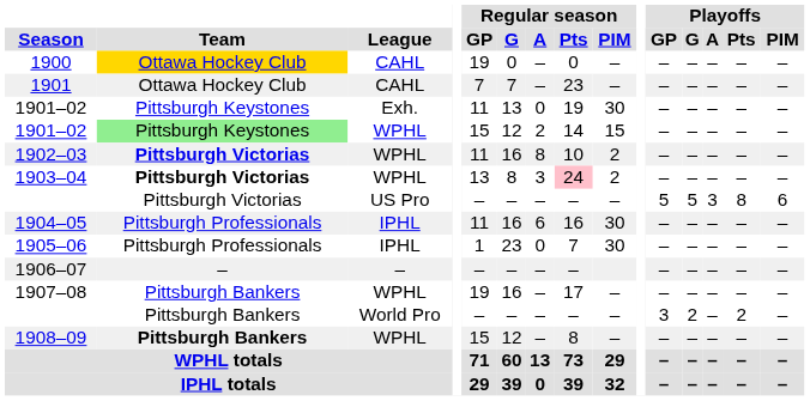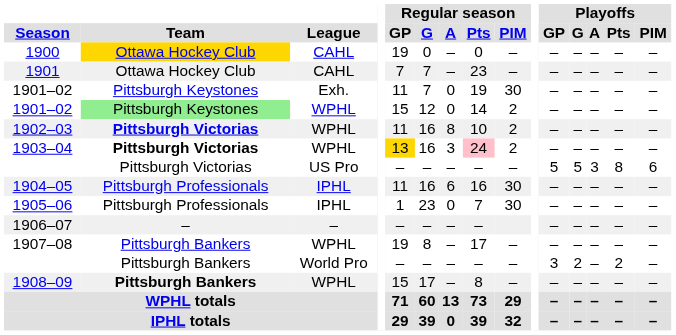 <table BORDER="0" CELLPADDING="1" CELLSPACING="0" width="55%" style="text-align:center">
 <tr bgcolor="#e0e0e0">
 <th colspan="3" bgcolor="#ffffff"> </th>
 <th rowspan="99" bgcolor="#ffffff"> </th>
 <th colspan="5">Regular season</th>
 <th rowspan="99" bgcolor="#ffffff"> </th>
 <th colspan="5">Playoffs</th>
 </tr>
 <tr bgcolor="#e0e0e0">
 <th><a href='#'>Season</a></th>
 <th>Team</th>
 <th>League</th>
 <th>GP</th>
 <th><a href='#'>G</a></th>
 <th><a href='#'>A</a></th>
 <th><a href='#'>Pts</a></th>
 <th><a href='#'>PIM</a></th>
 <th>GP</th>
 <th>G</th>
 <th>A</th>
 <th>Pts</th>
 <th>PIM</th>
 </tr>
 <tr ALIGN="center">
 <td><a href='#'>1900</a></td>
 <td style="background: gold;"><a href='#'>Ottawa Hockey Club</a></td>
 <td><a href='#'>CAHL</a></td>
 <td>19</td>
 <td>0</td>
 <td>–</td>
 <td>0</td>
 <td>–</td>
 <td>–</td>
 <td>–</td>
 <td>–</td>
 <td>–</td>
 <td>–</td>
 </tr>
 <tr ALIGN="center" bgcolor="#f0f0f0">
 <td><a href='#'>1901</a></td>
 <td>Ottawa Hockey Club</td>
 <td>CAHL</td>
 <td>7</td>
 <td>7</td>
 <td>–</td>
 <td>23</td>
 <td>–</td>
 <td>–</td>
 <td>–</td>
 <td>–</td>
 <td>–</td>
 <td>–</td>
 </tr>
 <tr ALIGN="center">
 <td>1901–02</td>
 <td><a href='#'>Pittsburgh Keystones</a></td>
 <td>Exh.</td>
 <td>11</td>
-<td>13</td>
+<td>7</td>
 <td>0</td>
 <td>19</td>
 <td>30</td>
 <td>–</td>
 <td>–</td>
 <td>–</td>
 <td>–</td>
 <td>–</td>
 </tr>
 <tr ALIGN="center">
 <td><a href='#'>1901–02</a></td>
 <td style="background: lightgreen;">Pittsburgh Keystones</td>
 <td><a href='#'>WPHL</a></td>
 <td>15</td>
 <td>12</td>
+<td>0</td>
+<td>14</td>
 <td>2</td>
-<td>14</td>
-<td>15</td>
 <td>–</td>
 <td>–</td>
 <td>–</td>
 <td>–</td>
 <td>–</td>
 </tr>
 <tr ALIGN="center" bgcolor="#f0f0f0">
 <td><a href='#'>1902–03</a></td>
 <td><strong><a href='#'>Pittsburgh Victorias</a></strong></td>
 <td>WPHL</td>
 <td>11</td>
 <td>16</td>
 <td>8</td>
 <td>10</td>
 <td>2</td>
 <td>–</td>
 <td>–</td>
 <td>–</td>
 <td>–</td>
 <td>–</td>
 </tr>
 <tr ALIGN="center">
 <td><a href='#'>1903–04</a></td>
 <td><strong>Pittsburgh Victorias</strong></td>
 <td>WPHL</td>
-<td>13</td>
-<td>8</td>
+<td style="background: gold;">13</td>
+<td>16</td>
 <td>3</td>
 <td style="background: pink;">24</td>
 <td>2</td>
 <td>–</td>
 <td>–</td>
 <td>–</td>
 <td>–</td>
 <td>–</td>
 </tr>
 <tr ALIGN="center">
 <td></td>
 <td>Pittsburgh Victorias</td>
 <td>US Pro</td>
 <td>–</td>
 <td>–</td>
 <td>–</td>
 <td>–</td>
 <td>–</td>
 <td>5</td>
 <td>5</td>
 <td>3</td>
 <td>8</td>
 <td>6</td>
 </tr>
 <tr ALIGN="center" bgcolor="#f0f0f0">
 <td><a href='#'>1904–05</a></td>
 <td><a href='#'>Pittsburgh Professionals</a></td>
 <td><a href='#'>IPHL</a></td>
 <td>11</td>
 <td>16</td>
 <td>6</td>
 <td>16</td>
 <td>30</td>
 <td>–</td>
 <td>–</td>
 <td>–</td>
 <td>–</td>
 <td>–</td>
 </tr>
 <tr ALIGN="center">
 <td><a href='#'>1905–06</a></td>
 <td>Pittsburgh Professionals</td>
 <td>IPHL</td>
 <td>1</td>
 <td>23</td>
 <td>0</td>
 <td>7</td>
 <td>30</td>
 <td>–</td>
 <td>–</td>
 <td>–</td>
 <td>–</td>
 <td>–</td>
 </tr>
 <tr ALIGN="center" bgcolor="#f0f0f0">
 <td>1906–07</td>
 <td>–</td>
 <td>–</td>
 <td>–</td>
 <td>–</td>
 <td>–</td>
 <td>–</td>
 <td></td>
 <td>–</td>
 <td>–</td>
 <td>–</td>
 <td>–</td>
 <td>–</td>
 </tr>
 <tr ALIGN="center">
 <td>1907–08</td>
 <td><a href='#'>Pittsburgh Bankers</a></td>
 <td>WPHL</td>
 <td>19</td>
-<td>16</td>
+<td>8</td>
 <td>–</td>
 <td>17</td>
 <td>–</td>
 <td>–</td>
 <td>–</td>
 <td>–</td>
 <td>–</td>
 <td>–</td>
 </tr>
 <tr ALIGN="center">
 <td></td>
 <td>Pittsburgh Bankers</td>
 <td>World Pro</td>
 <td>–</td>
 <td>–</td>
 <td>–</td>
 <td>–</td>
 <td>–</td>
 <td>3</td>
 <td>2</td>
 <td>–</td>
 <td>2</td>
 <td>–</td>
 </tr>
 <tr ALIGN="center" bgcolor="#f0f0f0">
 <td><a href='#'>1908–09</a></td>
 <td><strong>Pittsburgh Bankers</strong></td>
 <td>WPHL</td>
 <td>15</td>
-<td>12</td>
+<td>17</td>
 <td>–</td>
 <td>8</td>
 <td>–</td>
 <td>–</td>
 <td>–</td>
 <td>–</td>
 <td>–</td>
 <td>–</td>
 </tr>
 <tr ALIGN="center" bgcolor="#e0e0e0">
 <th colspan="3" align="center"><a href='#'>WPHL</a> totals</th>
 <th>71</th>
 <th>60</th>
 <th>13</th>
 <th>73</th>
 <th>29</th>
 <th>–</th>
 <th>–</th>
 <th>–</th>
 <th>–</th>
 <th>–</th>
 </tr>
 <tr ALIGN="center" bgcolor="#e0e0e0">
 <th colspan="3" align="center"><a href='#'>IPHL</a> totals</th>
 <th>29</th>
 <th>39</th>
 <th>0</th>
 <th>39</th>
 <th>32</th>
 <th>–</th>
 <th>–</th>
 <th>–</th>
 <th>–</th>
 <th>–</th>
 </tr>
 </table>
